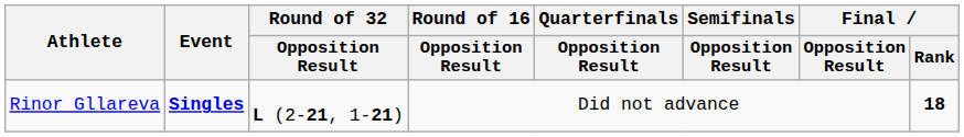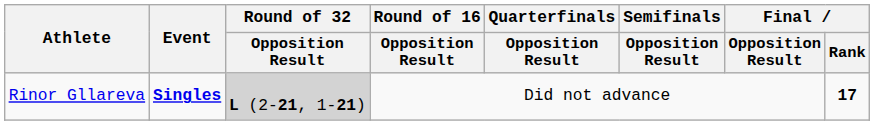 <table class=wikitable style="font-size:90%; text-align:center">
 <tr>
 <th rowspan=2>Athlete</th>
 <th rowspan=2>Event</th>
 <th>Round of 32</th>
 <th>Round of 16</th>
 <th>Quarterfinals</th>
 <th>Semifinals</th>
 <th colspan=2>Final / </th>
 </tr>
 <tr style=font-size:95%>
 <th>Opposition<br>Result</th>
 <th>Opposition<br>Result</th>
 <th>Opposition<br>Result</th>
 <th>Opposition<br>Result</th>
 <th>Opposition<br>Result</th>
 <th>Rank</th>
 </tr>
 <tr align=center>
 <td align=left><a href='#'>Rinor Gllareva</a></td>
 <td align=left><strong><a href='#'>Singles</a></strong></td>
-<td><br><strong>L</strong> (2-<strong>21</strong>, 1-<strong>21</strong>)</td>
+<td style="background: lightgrey;"><br><strong>L</strong> (2-<strong>21</strong>, 1-<strong>21</strong>)</td>
 <td colspan=4>Did not advance</td>
-<td><strong>18</strong></td>
+<td><strong>17</strong></td>
 </tr>
 </table>
